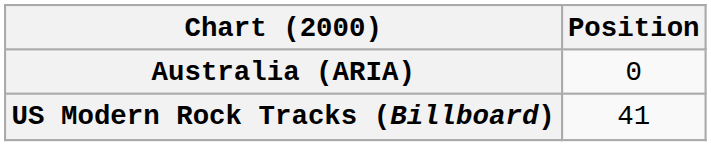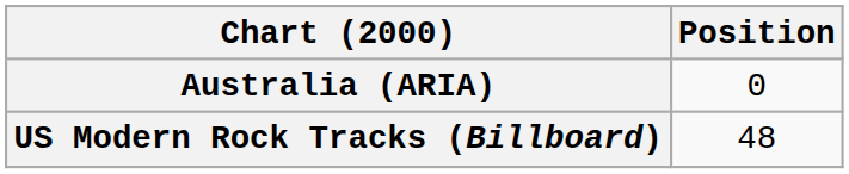 <table class="wikitable plainrowheaders" style="text-align:center">
 <tr>
 <th scope="col">Chart (2000)</th>
 <th scope="col">Position</th>
 </tr>
 <tr>
 <th scope="row">Australia (ARIA)</th>
 <td>0</td>
 </tr>
 <tr>
 <th scope="row">US Modern Rock Tracks (<em>Billboard</em>)</th>
-<td>41</td>
+<td>48</td>
 </tr>
 </table>
